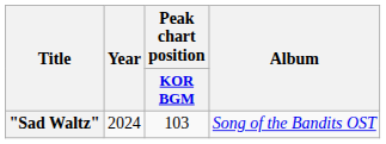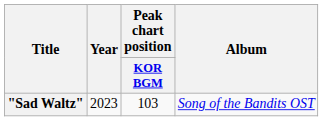 <table class="wikitable plainrowheaders" style="text-align:center">
 <tr>
 <th scope="col" rowspan="2">Title</th>
 <th scope="col" rowspan="2">Year</th>
 <th scope="col">Peak chart position</th>
 <th scope="col" rowspan="2">Album</th>
 </tr>
 <tr>
 <th scope="col" style="font-size:90%; width:3em"><a href='#'>KOR<br>BGM</a><br></th>
 </tr>
 <tr>
 <th scope="row">"Sad Waltz"</th>
-<td>2024</td>
+<td>2023</td>
 <td>103</td>
 <td><em><a href='#'>Song of the Bandits OST</a></em></td>
 </tr>
 </table>
